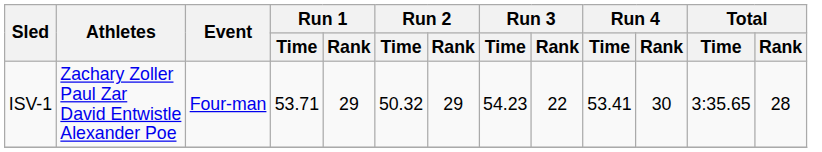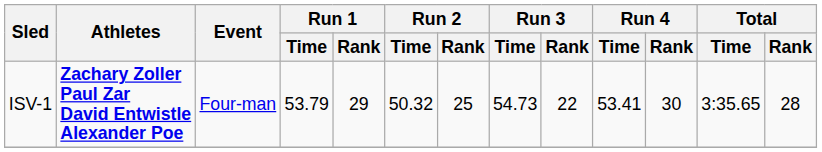 <table class="wikitable" border="1" style="font-size:90%">
 <tr>
 <th rowspan="2">Sled</th>
 <th rowspan="2">Athletes</th>
 <th rowspan="2">Event</th>
 <th colspan="2">Run 1</th>
 <th colspan="2">Run 2</th>
 <th colspan="2">Run 3</th>
 <th colspan="2">Run 4</th>
 <th colspan="2">Total</th>
 </tr>
 <tr>
 <th>Time</th>
 <th>Rank</th>
 <th>Time</th>
 <th>Rank</th>
 <th>Time</th>
 <th>Rank</th>
 <th>Time</th>
 <th>Rank</th>
 <th>Time</th>
 <th>Rank</th>
 </tr>
 <tr>
 <td align="center">ISV-1</td>
-<td><a href='#'>Zachary Zoller</a><br><a href='#'>Paul Zar</a><br><a href='#'>David Entwistle</a><br><a href='#'>Alexander Poe</a></td>
+<td><strong><a href='#'>Zachary Zoller</a><br><a href='#'>Paul Zar</a><br><a href='#'>David Entwistle</a><br><a href='#'>Alexander Poe</a></strong></td>
 <td><a href='#'>Four-man</a></td>
-<td align="center">53.71</td>
+<td align="center">53.79</td>
 <td align="center">29</td>
 <td align="center">50.32</td>
-<td align="center">29</td>
-<td align="center">54.23</td>
+<td align="center">25</td>
+<td align="center">54.73</td>
 <td align="center">22</td>
 <td align="center">53.41</td>
 <td align="center">30</td>
 <td align="center">3:35.65</td>
 <td align="center">28</td>
 </tr>
 <tr>
 </tr>
 </table>
